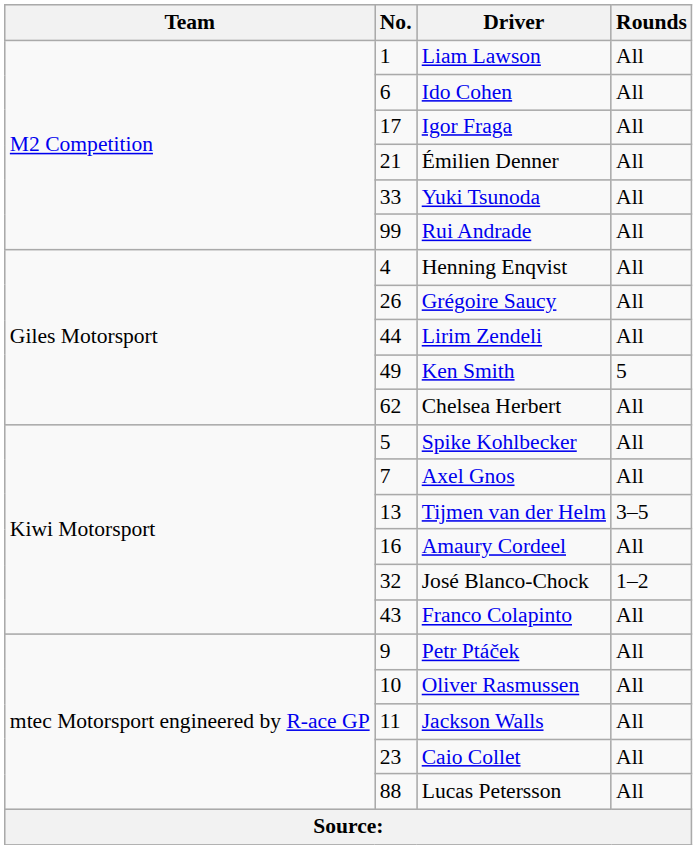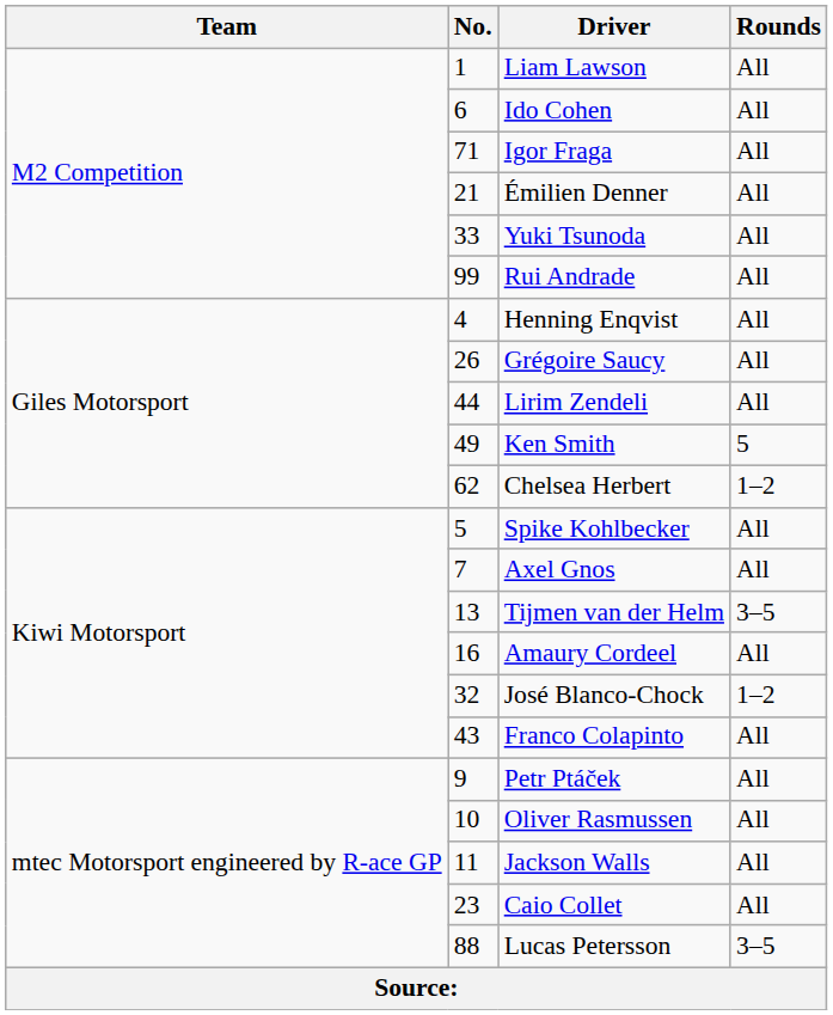 <table class="wikitable" style="font-size: 87%">
 <tr>
 <th>Team</th>
 <th>No.</th>
 <th>Driver</th>
 <th>Rounds</th>
 </tr>
 <tr>
 <td rowspan="6"><a href='#'>M2 Competition</a></td>
 <td>1</td>
 <td> <a href='#'>Liam Lawson</a></td>
 <td>All</td>
 </tr>
 <tr>
 <td>6</td>
 <td> <a href='#'>Ido Cohen</a></td>
 <td>All</td>
 </tr>
 <tr>
-<td>17</td>
+<td>71</td>
 <td> <a href='#'>Igor Fraga</a></td>
 <td>All</td>
 </tr>
 <tr>
 <td>21</td>
 <td> Émilien Denner</td>
 <td>All</td>
 </tr>
 <tr>
 <td>33</td>
 <td> <a href='#'>Yuki Tsunoda</a></td>
 <td>All</td>
 </tr>
 <tr>
 <td>99</td>
 <td> <a href='#'>Rui Andrade</a></td>
 <td>All</td>
 </tr>
 <tr>
 <td rowspan="5">Giles Motorsport</td>
 <td>4</td>
 <td> Henning Enqvist</td>
 <td>All</td>
 </tr>
 <tr>
 <td>26</td>
 <td> <a href='#'>Grégoire Saucy</a></td>
 <td>All</td>
 </tr>
 <tr>
 <td>44</td>
 <td> <a href='#'>Lirim Zendeli</a></td>
 <td>All</td>
 </tr>
 <tr>
 <td>49</td>
 <td> <a href='#'>Ken Smith</a></td>
 <td>5</td>
 </tr>
 <tr>
 <td>62</td>
 <td> Chelsea Herbert</td>
-<td>All</td>
+<td>1–2</td>
 </tr>
 <tr>
 <td rowspan=6>Kiwi Motorsport</td>
 <td>5</td>
 <td> <a href='#'>Spike Kohlbecker</a></td>
 <td>All</td>
 </tr>
 <tr>
 <td>7</td>
 <td> <a href='#'>Axel Gnos</a></td>
 <td>All</td>
 </tr>
 <tr>
 <td>13</td>
 <td nowrap> <a href='#'>Tijmen van der Helm</a></td>
 <td>3–5</td>
 </tr>
 <tr>
 <td>16</td>
 <td> <a href='#'>Amaury Cordeel</a></td>
 <td>All</td>
 </tr>
 <tr>
 <td>32</td>
 <td> José Blanco-Chock</td>
 <td>1–2</td>
 </tr>
 <tr>
 <td>43</td>
 <td> <a href='#'>Franco Colapinto</a></td>
 <td>All</td>
 </tr>
 <tr>
 <td rowspan=5>mtec Motorsport engineered by <a href='#'>R-ace GP</a></td>
 <td>9</td>
 <td> <a href='#'>Petr Ptáček</a></td>
 <td>All</td>
 </tr>
 <tr>
 <td>10</td>
 <td> <a href='#'>Oliver Rasmussen</a></td>
 <td>All</td>
 </tr>
 <tr>
 <td>11</td>
 <td> <a href='#'>Jackson Walls</a></td>
 <td>All</td>
 </tr>
 <tr>
 <td>23</td>
 <td> <a href='#'>Caio Collet</a></td>
 <td>All</td>
 </tr>
 <tr>
 <td>88</td>
 <td> Lucas Petersson</td>
-<td>All</td>
+<td>3–5</td>
 </tr>
 <tr>
 <th colspan=4>Source:</th>
 </tr>
 </table>
